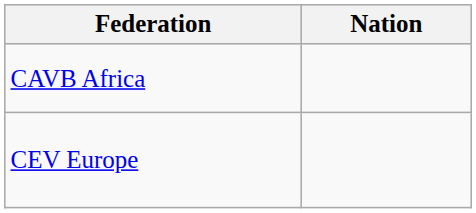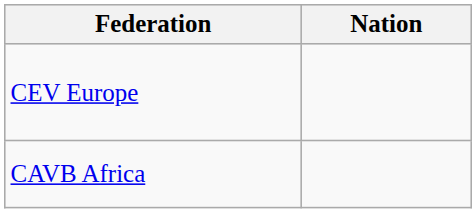 <table class="wikitable" style="width:300px;">
 <tr>
 <th>Federation</th>
 <th>Nation</th>
 </tr>
 <tr>
+<td><a href='#'>CEV Europe</a></td>
+<td><br><br><br></td>
+</tr>
+<tr>
 <td><a href='#'>CAVB Africa</a></td>
 <td><br><br></td>
 </tr>
-<tr>
-<td><a href='#'>CEV Europe</a></td>
-<td><br><br><br></td>
-</tr>
 </table>
